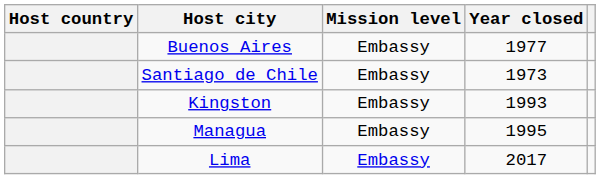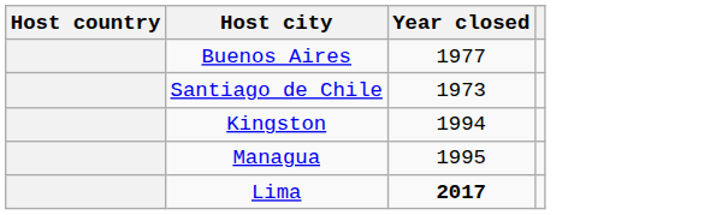 <table class="wikitable plainrowheaders" style="text-align:center;">
 <tr>
 <th scope="col">Host country</th>
 <th scope="col">Host city</th>
-<th scope="col">Mission level</th>
 <th scope="col">Year closed</th>
 <th scope="col"></th>
 </tr>
 <tr>
 <th scope="row"></th>
 <td style="text-align:center;"><a href='#'>Buenos Aires</a></td>
-<td style="text-align:center;">Embassy</td>
 <td style="text-align:center;">1977</td>
 <td style="text-align:center;"></td>
 </tr>
 <tr>
 <th scope="row"></th>
 <td style="text-align:center;"><a href='#'>Santiago de Chile</a></td>
-<td style="text-align:center;">Embassy</td>
 <td style="text-align:center;">1973</td>
 <td style="text-align:center;"></td>
 </tr>
 <tr>
 <th scope="row"></th>
 <td><a href='#'>Kingston</a></td>
-<td>Embassy</td>
-<td>1993</td>
+<td>1994</td>
 <td></td>
 </tr>
 <tr>
 <th scope="row"></th>
 <td><a href='#'>Managua</a></td>
-<td>Embassy</td>
 <td>1995</td>
 <td></td>
 </tr>
 <tr>
 <th scope="row"></th>
 <td><a href='#'>Lima</a></td>
-<td><a href='#'>Embassy</a></td>
-<td>2017</td>
+<td><strong>2017</strong></td>
 <td></td>
 </tr>
 </table>
